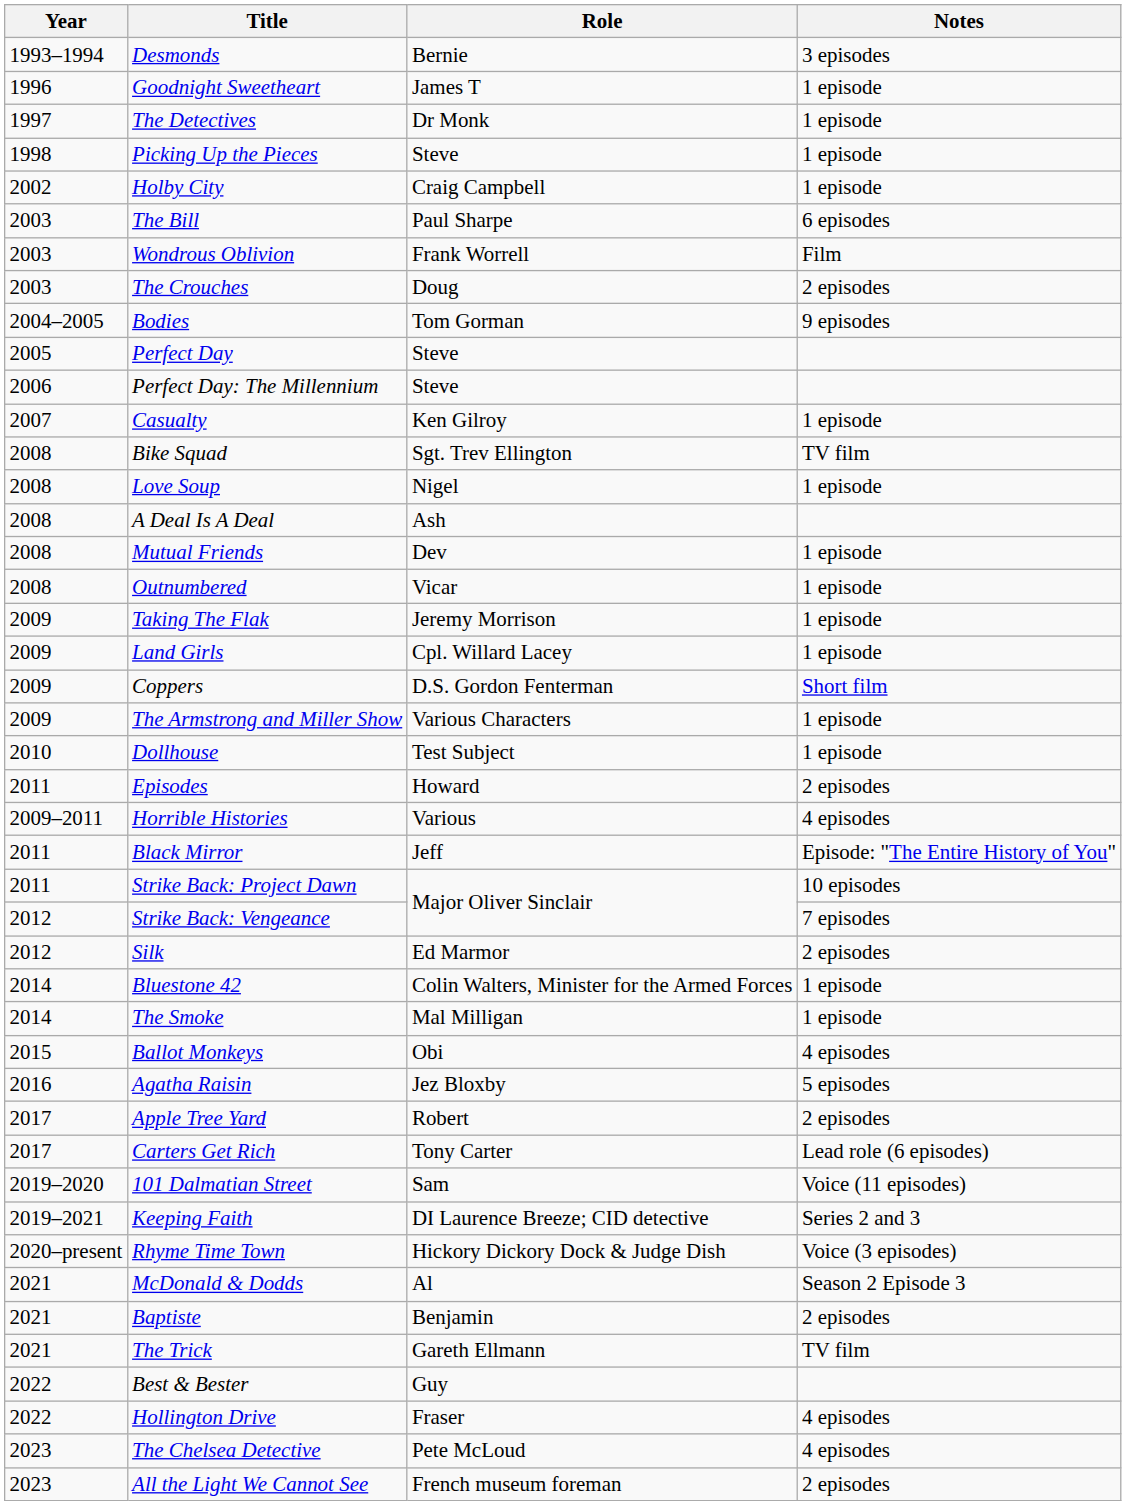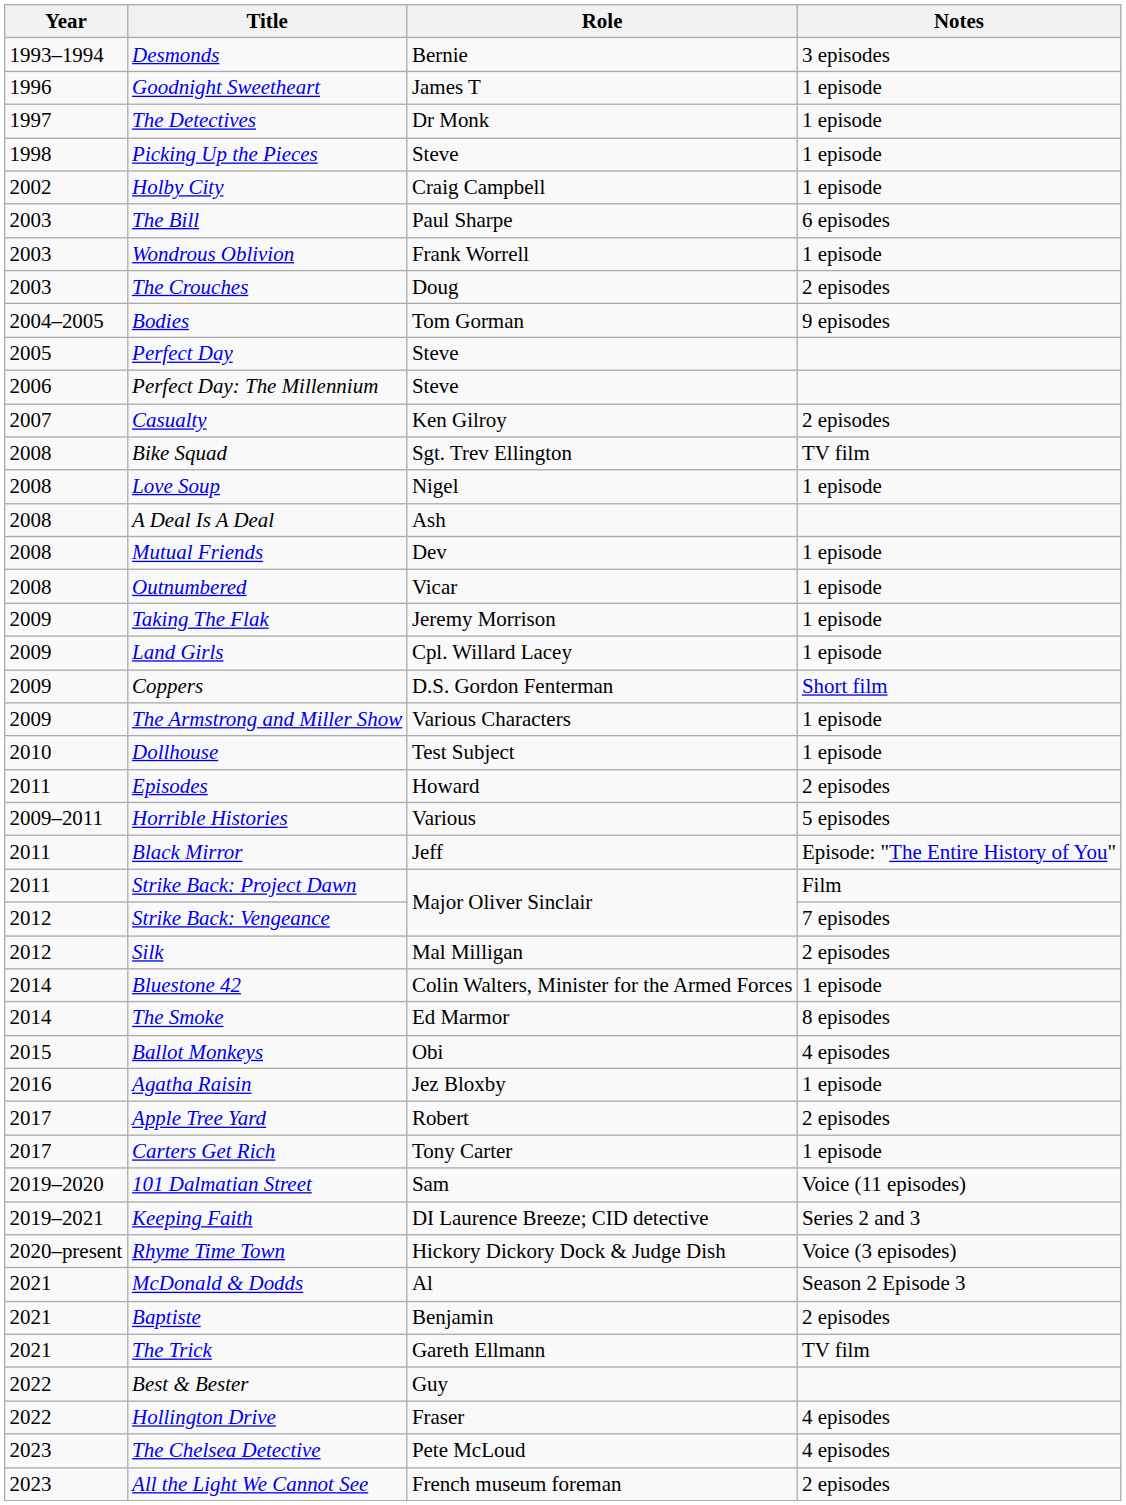 <table class="wikitable sortable">
 <tr>
 <th>Year</th>
 <th>Title</th>
 <th>Role</th>
 <th class="unsortable">Notes</th>
 </tr>
 <tr>
 <td>1993–1994</td>
 <td><em><a href='#'>Desmonds</a></em></td>
 <td>Bernie</td>
 <td>3 episodes</td>
 </tr>
 <tr>
 <td>1996</td>
 <td><em><a href='#'>Goodnight Sweetheart</a></em></td>
 <td>James T</td>
 <td>1 episode</td>
 </tr>
 <tr>
 <td>1997</td>
 <td><em><a href='#'>The Detectives</a></em></td>
 <td>Dr Monk</td>
 <td>1 episode</td>
 </tr>
 <tr>
 <td>1998</td>
 <td><em><a href='#'>Picking Up the Pieces</a></em></td>
 <td>Steve</td>
 <td>1 episode</td>
 </tr>
 <tr>
 <td>2002</td>
 <td><em><a href='#'>Holby City</a></em></td>
 <td>Craig Campbell</td>
 <td>1 episode</td>
 </tr>
 <tr>
 <td>2003</td>
 <td><em><a href='#'>The Bill</a></em></td>
 <td>Paul Sharpe</td>
 <td>6 episodes</td>
 </tr>
 <tr>
 <td>2003</td>
 <td><em><a href='#'>Wondrous Oblivion</a></em></td>
 <td>Frank Worrell</td>
-<td>Film</td>
+<td>1 episode</td>
 </tr>
 <tr>
 <td>2003</td>
 <td><em><a href='#'>The Crouches</a></em></td>
 <td>Doug</td>
 <td>2 episodes</td>
 </tr>
 <tr>
 <td>2004–2005</td>
 <td><em><a href='#'>Bodies</a></em></td>
 <td>Tom Gorman</td>
 <td>9 episodes</td>
 </tr>
 <tr>
 <td>2005</td>
 <td><em><a href='#'>Perfect Day</a></em></td>
 <td>Steve</td>
 <td></td>
 </tr>
 <tr>
 <td>2006</td>
 <td><em>Perfect Day: The Millennium</em></td>
 <td>Steve</td>
 <td></td>
 </tr>
 <tr>
 <td>2007</td>
 <td><em><a href='#'>Casualty</a></em></td>
 <td>Ken Gilroy</td>
-<td>1 episode</td>
+<td>2 episodes</td>
 </tr>
 <tr>
 <td>2008</td>
 <td><em>Bike Squad</em></td>
 <td>Sgt. Trev Ellington</td>
 <td>TV film</td>
 </tr>
 <tr>
 <td>2008</td>
 <td><em><a href='#'>Love Soup</a></em></td>
 <td>Nigel</td>
 <td>1 episode</td>
 </tr>
 <tr>
 <td>2008</td>
 <td><em>A Deal Is A Deal</em></td>
 <td>Ash</td>
 <td></td>
 </tr>
 <tr>
 <td>2008</td>
 <td><em><a href='#'>Mutual Friends</a></em></td>
 <td>Dev</td>
 <td>1 episode</td>
 </tr>
 <tr>
 <td>2008</td>
 <td><em><a href='#'>Outnumbered</a></em></td>
 <td>Vicar</td>
 <td>1 episode</td>
 </tr>
 <tr>
 <td>2009</td>
 <td><em><a href='#'>Taking The Flak</a></em></td>
 <td>Jeremy Morrison</td>
 <td>1 episode</td>
 </tr>
 <tr>
 <td>2009</td>
 <td><em><a href='#'>Land Girls</a></em></td>
 <td>Cpl. Willard Lacey</td>
 <td>1 episode</td>
 </tr>
 <tr>
 <td>2009</td>
 <td><em>Coppers</em></td>
 <td>D.S. Gordon Fenterman</td>
 <td><a href='#'>Short film</a></td>
 </tr>
 <tr>
 <td>2009</td>
 <td><em><a href='#'>The Armstrong and Miller Show</a></em></td>
 <td>Various Characters</td>
 <td>1 episode</td>
 </tr>
 <tr>
 <td>2010</td>
 <td><em><a href='#'>Dollhouse</a></em></td>
 <td>Test Subject</td>
 <td>1 episode</td>
 </tr>
 <tr>
 <td>2011</td>
 <td><em><a href='#'>Episodes</a></em></td>
 <td>Howard</td>
 <td>2 episodes</td>
 </tr>
 <tr>
 <td>2009–2011</td>
 <td><em><a href='#'>Horrible Histories</a></em></td>
 <td>Various</td>
-<td>4 episodes</td>
+<td>5 episodes</td>
 </tr>
 <tr>
 <td>2011</td>
 <td><em><a href='#'>Black Mirror</a></em></td>
 <td>Jeff</td>
 <td>Episode: "<a href='#'>The Entire History of You</a>"</td>
 </tr>
 <tr>
 <td>2011</td>
 <td><em><a href='#'>Strike Back: Project Dawn</a></em></td>
 <td rowspan="2">Major Oliver Sinclair</td>
-<td>10 episodes</td>
+<td>Film</td>
 </tr>
 <tr>
 <td>2012</td>
 <td><em><a href='#'>Strike Back: Vengeance</a></em></td>
 <td>7 episodes</td>
 </tr>
 <tr>
 <td>2012</td>
 <td><em><a href='#'>Silk</a></em></td>
-<td>Ed Marmor</td>
+<td>Mal Milligan</td>
 <td>2 episodes</td>
 </tr>
 <tr>
 <td>2014</td>
 <td><em><a href='#'>Bluestone 42</a></em></td>
 <td>Colin Walters, Minister for the Armed Forces</td>
 <td>1 episode</td>
 </tr>
 <tr>
 <td>2014</td>
 <td><em><a href='#'>The Smoke</a></em></td>
-<td>Mal Milligan</td>
-<td>1 episode</td>
+<td>Ed Marmor</td>
+<td>8 episodes</td>
 </tr>
 <tr>
 <td>2015</td>
 <td><em><a href='#'>Ballot Monkeys</a></em></td>
 <td>Obi</td>
 <td>4 episodes</td>
 </tr>
 <tr>
 <td>2016</td>
 <td><em><a href='#'>Agatha Raisin</a></em></td>
 <td>Jez Bloxby</td>
-<td>5 episodes</td>
+<td>1 episode</td>
 </tr>
 <tr>
 <td>2017</td>
 <td><em><a href='#'>Apple Tree Yard</a></em></td>
 <td>Robert</td>
 <td>2 episodes</td>
 </tr>
 <tr>
 <td>2017</td>
 <td><em><a href='#'>Carters Get Rich</a></em></td>
 <td>Tony Carter</td>
-<td>Lead role (6 episodes)</td>
+<td>1 episode</td>
 </tr>
 <tr>
 <td>2019–2020</td>
 <td><em><a href='#'>101 Dalmatian Street</a></em></td>
 <td>Sam</td>
 <td>Voice (11 episodes)</td>
 </tr>
 <tr>
 <td>2019–2021</td>
 <td><em><a href='#'>Keeping Faith</a></em></td>
 <td>DI Laurence Breeze; CID detective</td>
 <td>Series 2 and 3</td>
 </tr>
 <tr>
 <td>2020–present</td>
 <td><em><a href='#'>Rhyme Time Town</a></em></td>
 <td>Hickory Dickory Dock & Judge Dish</td>
 <td>Voice (3 episodes)</td>
 </tr>
 <tr>
 <td>2021</td>
 <td><em><a href='#'>McDonald & Dodds</a></em></td>
 <td>Al</td>
 <td>Season 2 Episode 3</td>
 </tr>
 <tr>
 <td>2021</td>
 <td><em><a href='#'>Baptiste</a></em></td>
 <td>Benjamin</td>
 <td>2 episodes</td>
 </tr>
 <tr>
 <td>2021</td>
 <td><em><a href='#'>The Trick</a></em></td>
 <td>Gareth Ellmann</td>
 <td>TV film</td>
 </tr>
 <tr>
 <td>2022</td>
 <td><em>Best & Bester</em></td>
 <td>Guy</td>
 <td></td>
 </tr>
 <tr>
 <td>2022</td>
 <td><em><a href='#'>Hollington Drive</a></em></td>
 <td>Fraser</td>
 <td>4 episodes</td>
 </tr>
 <tr>
 <td>2023</td>
 <td><em><a href='#'>The Chelsea Detective</a></em></td>
 <td>Pete McLoud</td>
 <td>4 episodes</td>
 </tr>
 <tr>
 <td>2023</td>
 <td><em><a href='#'>All the Light We Cannot See</a></em></td>
 <td>French museum foreman</td>
 <td>2 episodes</td>
 </tr>
 </table>
